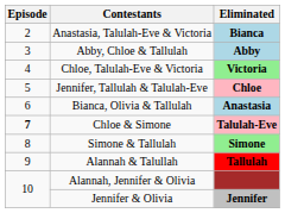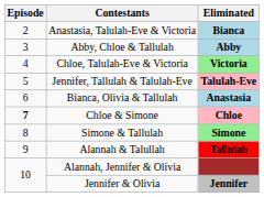 <table class="wikitable" border="2" style="text-align:center">
 <tr>
 <th>Episode</th>
 <th>Contestants</th>
 <th>Eliminated</th>
 </tr>
 <tr>
 <td>2</td>
 <td>Anastasia, Talulah-Eve & Victoria</td>
 <td style="background:lightblue"><strong>Bianca</strong></td>
 </tr>
 <tr>
 <td>3</td>
 <td>Abby, Chloe & Tallulah</td>
 <td style="background:lightblue"><strong>Abby</strong></td>
 </tr>
 <tr>
 <td>4</td>
 <td>Chloe, Talulah-Eve & Victoria</td>
 <td style="background:lightgreen"><strong>Victoria</strong></td>
 </tr>
 <tr>
 <td>5</td>
 <td>Jennifer, Tallulah & Talulah-Eve</td>
-<td style="background:lightpink"><strong>Chloe</strong></td>
+<td style="background:lightpink"><strong>Talulah-Eve</strong></td>
 </tr>
 <tr>
 <td>6</td>
 <td>Bianca, Olivia & Tallulah</td>
 <td style="background:lightblue"><strong>Anastasia</strong></td>
 </tr>
 <tr>
 <td><strong>7</strong></td>
 <td>Chloe & Simone</td>
-<td style="background:lightpink"><strong>Talulah-Eve</strong></td>
+<td style="background:lightpink"><strong>Chloe</strong></td>
 </tr>
 <tr>
 <td>8</td>
 <td>Simone & Tallulah</td>
 <td style="background:lightgreen"><strong>Simone</strong></td>
 </tr>
 <tr>
 <td>9</td>
 <td>Alannah & Talullah</td>
 <td style="background:Red"><strong>Tallulah</strong></td>
 </tr>
 <tr>
 <td rowspan="2">10</td>
 <td>Alannah, Jennifer & Olivia</td>
 <td style="background: brown"><strong></strong></td>
 </tr>
 <tr>
 <td>Jennifer & Olivia</td>
 <td style="background:silver"><strong>Jennifer</strong></td>
 </tr>
 </table>
